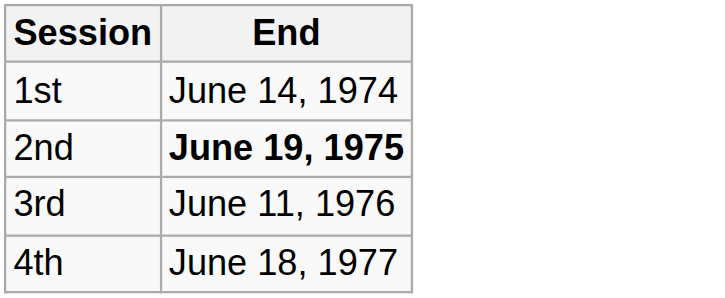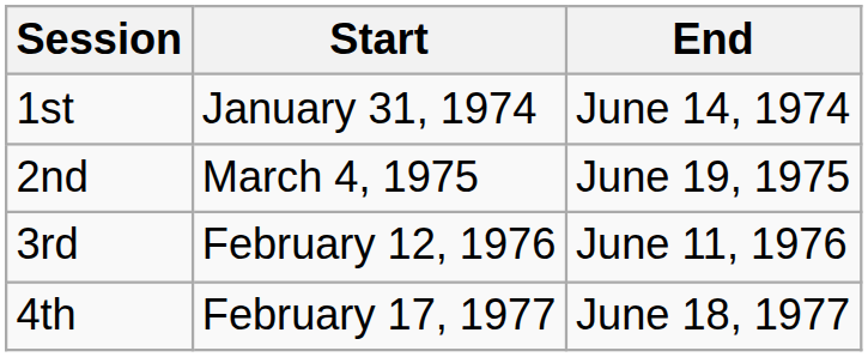 <table class="wikitable">
 <tr>
 <th>Session</th>
+<th>Start</th>
 <th>End</th>
 </tr>
 <tr>
 <td>1st</td>
+<td>January 31, 1974</td>
 <td>June 14, 1974</td>
 </tr>
 <tr>
 <td>2nd</td>
-<td><strong>June 19, 1975</strong></td>
+<td>March 4, 1975</td>
+<td>June 19, 1975</td>
 </tr>
 <tr>
 <td>3rd</td>
+<td>February 12, 1976</td>
 <td>June 11, 1976</td>
 </tr>
 <tr>
 <td>4th</td>
+<td>February 17, 1977</td>
 <td>June 18, 1977</td>
 </tr>
 </table>
